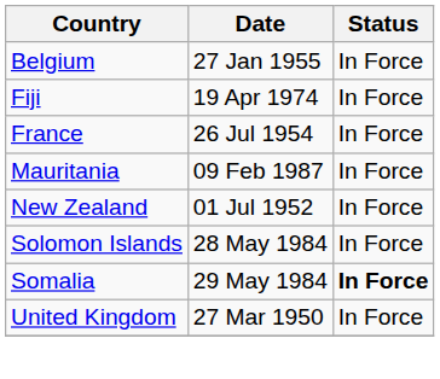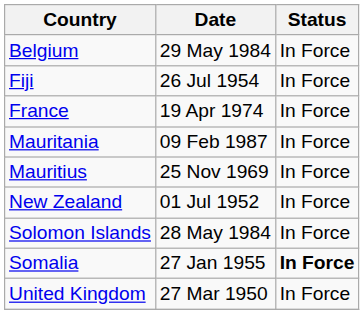 <table class="wikitable">
 <tr>
 <th>Country</th>
 <th>Date</th>
 <th>Status</th>
 </tr>
 <tr>
 <td><a href='#'>Belgium</a></td>
-<td>27 Jan 1955</td>
+<td>29 May 1984</td>
 <td>In Force</td>
 </tr>
 <tr>
 <td><a href='#'>Fiji</a></td>
-<td>19 Apr 1974</td>
+<td>26 Jul 1954</td>
 <td>In Force</td>
 </tr>
 <tr>
 <td><a href='#'>France</a></td>
-<td>26 Jul 1954</td>
+<td>19 Apr 1974</td>
 <td>In Force</td>
 </tr>
 <tr>
 <td><a href='#'>Mauritania</a></td>
 <td>09 Feb 1987</td>
+<td>In Force</td>
+</tr>
+<tr>
+<td><a href='#'>Mauritius</a></td>
+<td>25 Nov 1969</td>
 <td>In Force</td>
 </tr>
 <tr>
 <td><a href='#'>New Zealand</a></td>
 <td>01 Jul 1952</td>
 <td>In Force</td>
 </tr>
 <tr>
 <td><a href='#'>Solomon Islands</a></td>
 <td>28 May 1984</td>
 <td>In Force</td>
 </tr>
 <tr>
 <td><a href='#'>Somalia</a></td>
-<td>29 May 1984</td>
+<td>27 Jan 1955</td>
 <td><strong>In Force</strong></td>
 </tr>
 <tr>
 <td><a href='#'>United Kingdom</a></td>
 <td>27 Mar 1950</td>
 <td>In Force</td>
 </tr>
 <tr>
 </tr>
 </table>
